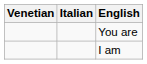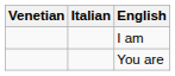 <table class=wikitable>
 <tr>
 <th>Venetian</th>
 <th>Italian</th>
 <th>English</th>
 </tr>
 <tr>
 <td></td>
 <td></td>
-<td>You are</td>
+<td>I am</td>
 </tr>
 <tr>
 <td></td>
 <td></td>
-<td>I am</td>
+<td>You are</td>
 </tr>
 </table>
